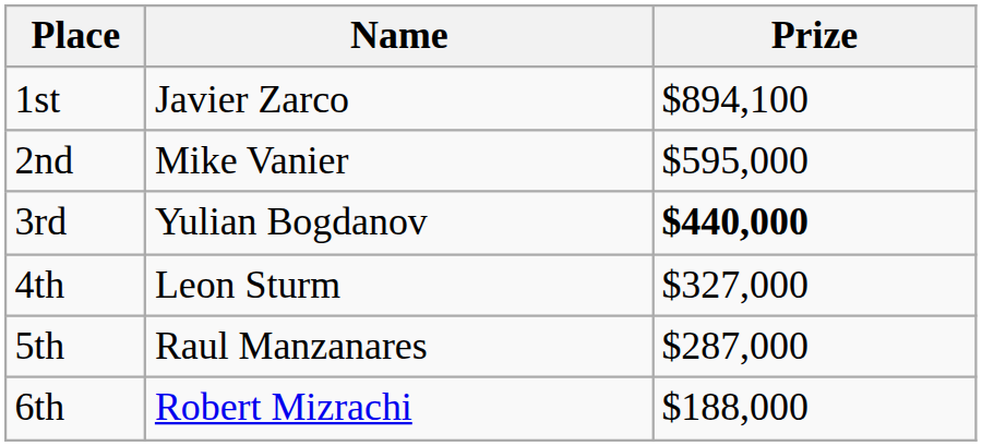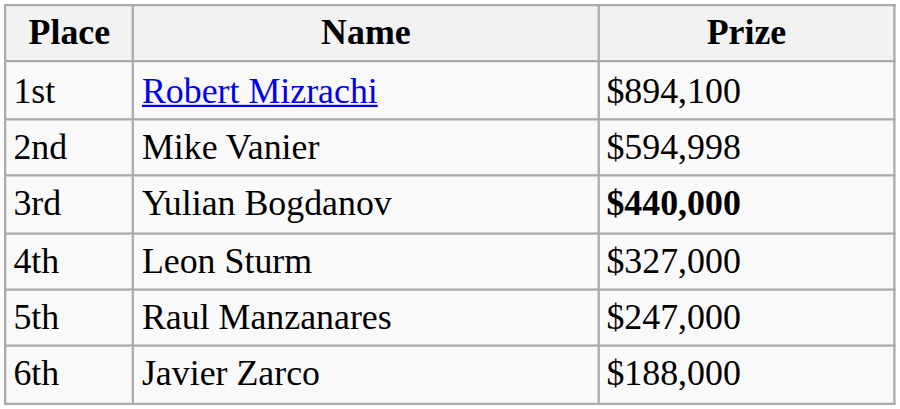 <table class="wikitable">
 <tr>
 <th style="width:50px;">Place</th>
 <th style="width:200px;">Name</th>
 <th style="width:125px;">Prize</th>
 </tr>
 <tr>
 <td>1st</td>
-<td> Javier Zarco</td>
+<td> <a href='#'>Robert Mizrachi</a></td>
 <td>$894,100</td>
 </tr>
 <tr>
 <td>2nd</td>
 <td> Mike Vanier</td>
-<td>$595,000</td>
+<td>$594,998</td>
 </tr>
 <tr>
 <td>3rd</td>
 <td> Yulian Bogdanov</td>
 <td><strong>$440,000</strong></td>
 </tr>
 <tr>
 <td>4th</td>
 <td> Leon Sturm</td>
 <td>$327,000</td>
 </tr>
 <tr>
 <td>5th</td>
 <td> Raul Manzanares</td>
-<td>$287,000</td>
+<td>$247,000</td>
 </tr>
 <tr>
 <td>6th</td>
-<td> <a href='#'>Robert Mizrachi</a></td>
+<td> Javier Zarco</td>
 <td>$188,000</td>
 </tr>
 </table>
